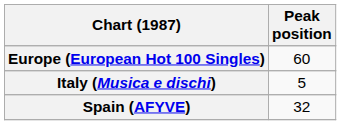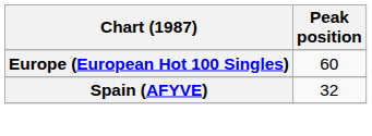 <table class="wikitable sortable plainrowheaders" style="text-align:center">
 <tr>
 <th scope="col">Chart (1987)</th>
 <th scope="col">Peak<br>position</th>
 </tr>
 <tr>
 </tr>
 <tr>
 </tr>
 <tr>
 <th scope="row">Europe (<a href='#'>European Hot 100 Singles</a>)</th>
 <td>60</td>
 </tr>
 <tr>
 </tr>
 <tr>
-<th scope="row">Italy (<em><a href='#'>Musica e dischi</a></em>)</th>
-<td>5</td>
-</tr>
-<tr>
 </tr>
 <tr>
 </tr>
 <tr>
 <th scope="row">Spain (<a href='#'>AFYVE</a>)</th>
 <td>32</td>
 </tr>
 <tr>
 </tr>
 </table>
